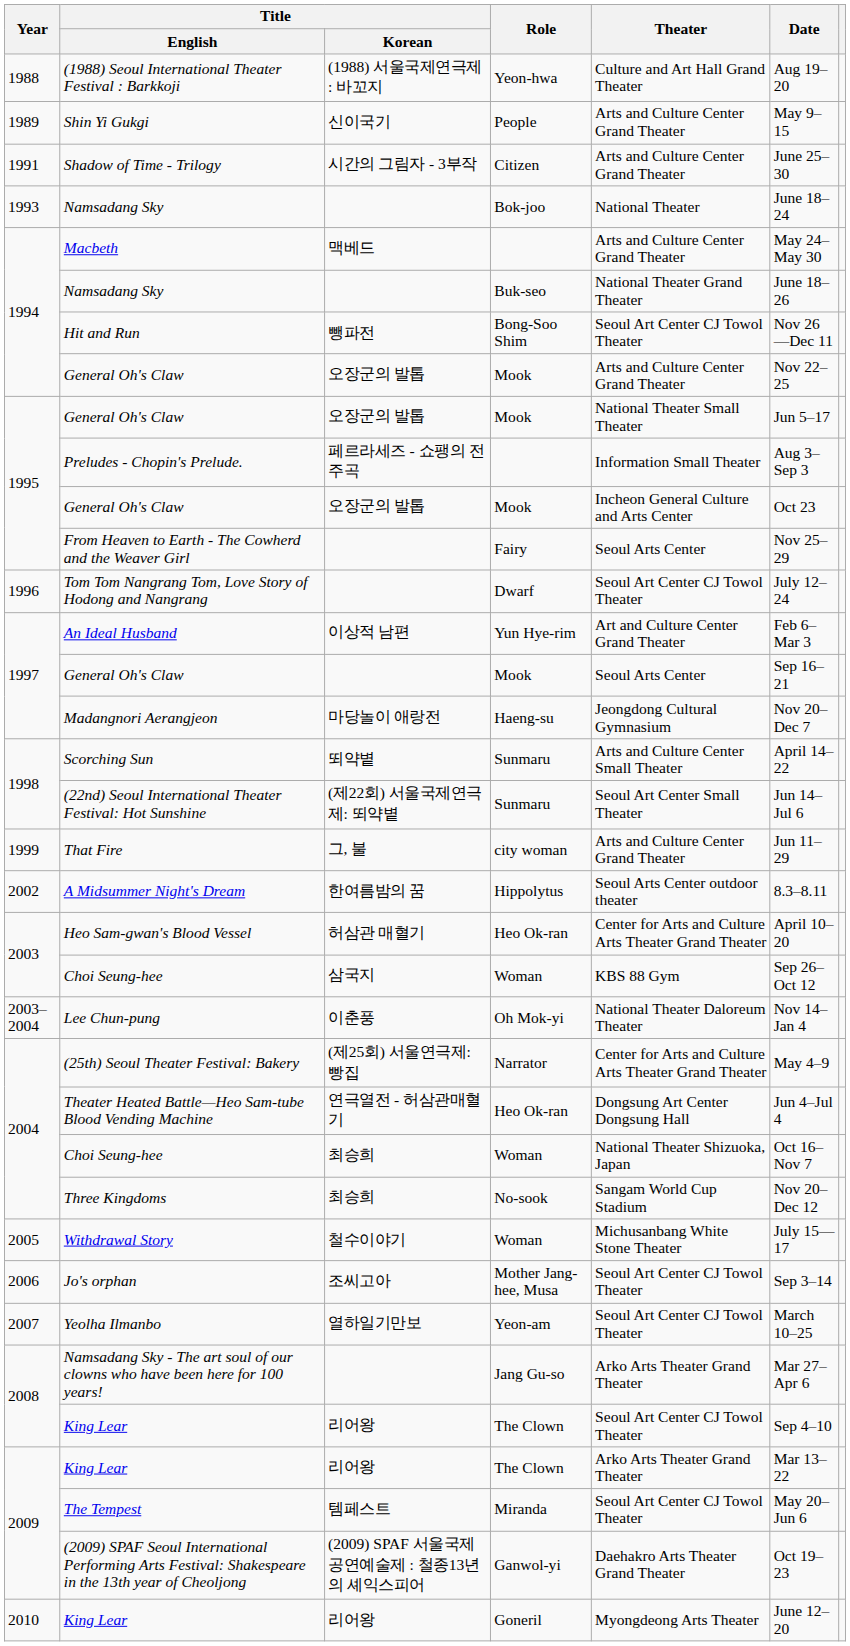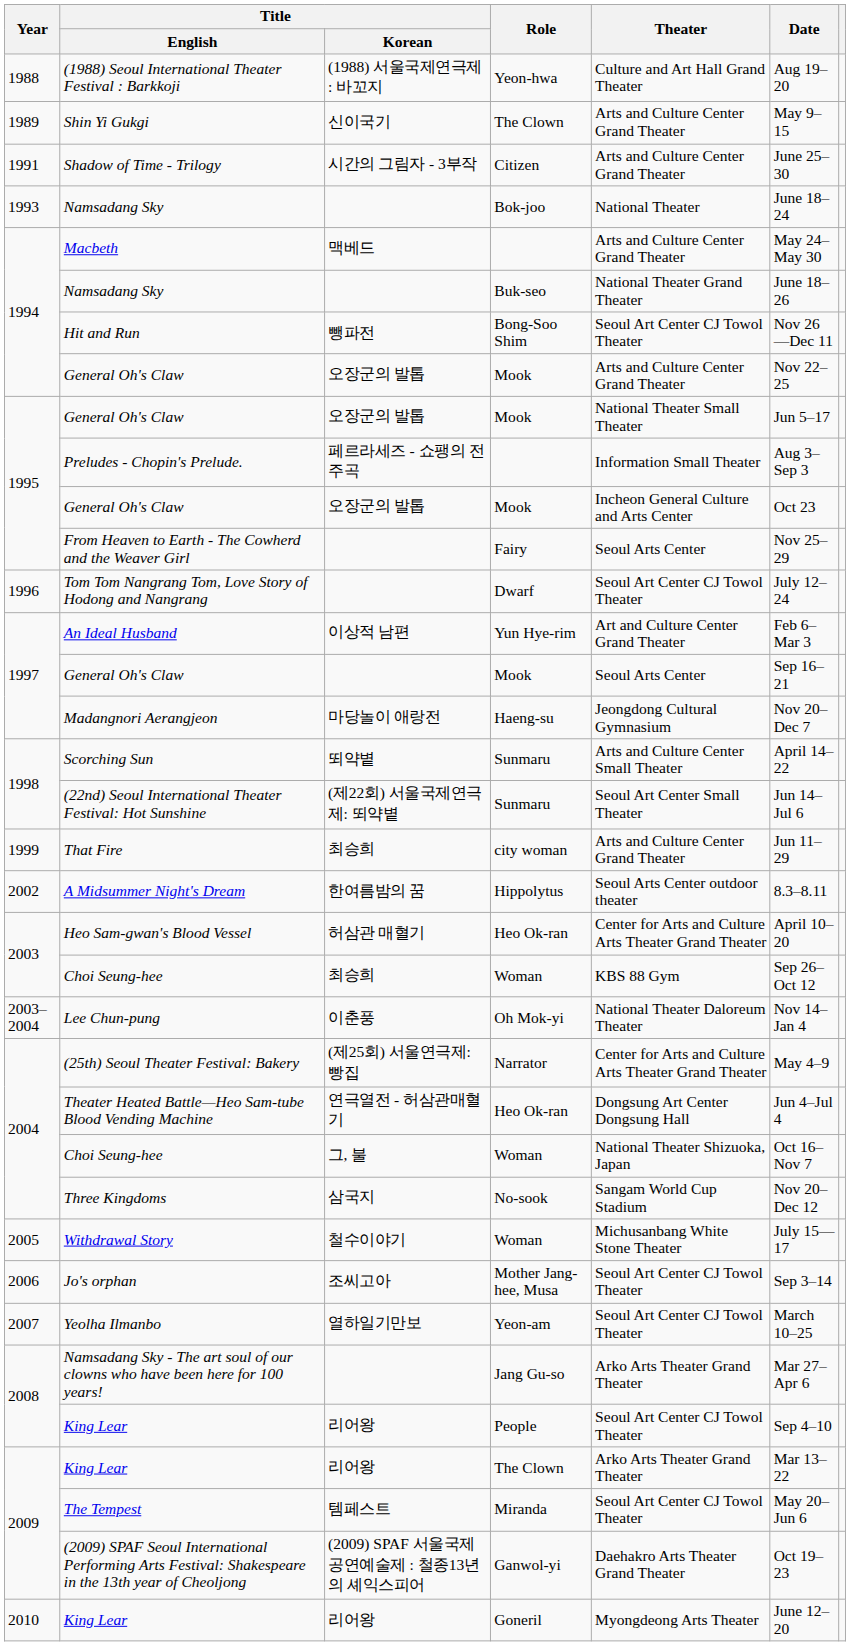 <table class="wikitable sortable" style="clear:none; font-size:100%;">
 <tr>
 <th rowspan="2" scope="col">Year</th>
 <th colspan="2" scope="col">Title</th>
 <th rowspan="2" scope="col">Role</th>
 <th rowspan="2" scope="col">Theater</th>
 <th rowspan="2" scope="col">Date</th>
 <th rowspan="2" scope="col" class="unsortable"></th>
 </tr>
 <tr>
 <th>English</th>
 <th>Korean</th>
 </tr>
 <tr>
 <td>1988</td>
 <td><em>(1988) Seoul International Theater Festival : Barkkoji</em></td>
 <td>(1988) 서울국제연극제 : 바꼬지</td>
 <td>Yeon-hwa</td>
 <td>Culture and Art Hall Grand Theater</td>
 <td>Aug 19–20</td>
 <td></td>
 </tr>
 <tr>
 <td>1989</td>
 <td><em>Shin Yi Gukgi</em></td>
 <td>신이국기</td>
-<td>People</td>
+<td>The Clown</td>
 <td>Arts and Culture Center Grand Theater</td>
 <td>May 9–15</td>
 <td></td>
 </tr>
 <tr>
 <td>1991</td>
 <td><em>Shadow of Time - Trilogy</em></td>
 <td>시간의 그림자 - 3부작</td>
 <td>Citizen</td>
 <td>Arts and Culture Center Grand Theater</td>
 <td>June 25–30</td>
 <td></td>
 </tr>
 <tr>
 <td>1993</td>
 <td><em>Namsadang Sky</em></td>
 <td></td>
 <td>Bok-joo</td>
 <td>National Theater</td>
 <td>June 18–24</td>
 <td></td>
 </tr>
 <tr>
 <td rowspan="4">1994</td>
 <td><em><a href='#'>Macbeth</a></em></td>
 <td>맥베드</td>
 <td></td>
 <td>Arts and Culture Center Grand Theater</td>
 <td>May 24–May 30</td>
 <td></td>
 </tr>
 <tr>
 <td><em>Namsadang Sky</em></td>
 <td></td>
 <td>Buk-seo</td>
 <td>National Theater Grand Theater</td>
 <td>June 18–26</td>
 <td></td>
 </tr>
 <tr>
 <td><em>Hit and Run</em></td>
 <td>뺑파전</td>
 <td>Bong-Soo Shim</td>
 <td>Seoul Art Center CJ Towol Theater</td>
 <td>Nov 26—Dec 11</td>
 <td></td>
 </tr>
 <tr>
 <td><em>General Oh's Claw</em></td>
 <td>오장군의 발톱</td>
 <td>Mook</td>
 <td>Arts and Culture Center Grand Theater</td>
 <td>Nov 22–25</td>
 <td></td>
 </tr>
 <tr>
 <td rowspan="4">1995</td>
 <td><em>General Oh's Claw</em></td>
 <td>오장군의 발톱</td>
 <td>Mook</td>
 <td>National Theater Small Theater</td>
 <td>Jun 5–17</td>
 <td></td>
 </tr>
 <tr>
 <td><em>Preludes - Chopin's Prelude.</em></td>
 <td>페르라세즈 - 쇼팽의 전주곡</td>
 <td></td>
 <td>Information Small Theater</td>
 <td>Aug 3–Sep 3</td>
 <td></td>
 </tr>
 <tr>
 <td><em>General Oh's Claw</em></td>
 <td>오장군의 발톱</td>
 <td>Mook</td>
 <td>Incheon General Culture and Arts Center</td>
 <td>Oct 23</td>
 <td></td>
 </tr>
 <tr>
 <td><em>From Heaven to Earth - The Cowherd and the Weaver Girl</em></td>
 <td></td>
 <td>Fairy</td>
 <td>Seoul Arts Center</td>
 <td>Nov 25–29</td>
 <td></td>
 </tr>
 <tr>
 <td>1996</td>
 <td><em>Tom Tom Nangrang Tom, Love Story of Hodong and Nangrang</em></td>
 <td></td>
 <td>Dwarf</td>
 <td>Seoul Art Center CJ Towol Theater</td>
 <td>July 12–24</td>
 <td></td>
 </tr>
 <tr>
 <td rowspan="3">1997</td>
 <td><em><a href='#'>An Ideal Husband</a></em></td>
 <td>이상적 남편</td>
 <td>Yun Hye-rim</td>
 <td>Art and Culture Center Grand Theater</td>
 <td>Feb 6–Mar 3</td>
 <td></td>
 </tr>
 <tr>
 <td><em>General Oh's Claw</em></td>
 <td></td>
 <td>Mook</td>
 <td>Seoul Arts Center</td>
 <td>Sep 16–21</td>
 <td></td>
 </tr>
 <tr>
 <td><em>Madangnori Aerangjeon</em></td>
 <td>마당놀이 애랑전</td>
 <td>Haeng-su</td>
 <td>Jeongdong Cultural Gymnasium</td>
 <td>Nov 20–Dec 7</td>
 <td></td>
 </tr>
 <tr>
 <td rowspan="2">1998</td>
 <td><em>Scorching Sun</em></td>
 <td>뙤약볕</td>
 <td>Sunmaru</td>
 <td>Arts and Culture Center Small Theater</td>
 <td>April 14–22</td>
 <td></td>
 </tr>
 <tr>
 <td><em>(22nd) Seoul International Theater Festival: Hot Sunshine</em></td>
 <td>(제22회) 서울국제연극제: 뙤약볕</td>
 <td>Sunmaru</td>
 <td>Seoul Art Center Small Theater</td>
 <td>Jun 14–Jul 6</td>
 <td></td>
 </tr>
 <tr>
 <td>1999</td>
 <td><em>That Fire</em></td>
-<td>그, 불</td>
+<td>최승희</td>
 <td>city woman</td>
 <td>Arts and Culture Center Grand Theater</td>
 <td>Jun 11–29</td>
 <td></td>
 </tr>
 <tr>
 <td>2002</td>
 <td><em><a href='#'>A Midsummer Night's Dream</a></em></td>
 <td>한여름밤의 꿈</td>
 <td>Hippolytus</td>
 <td>Seoul Arts Center outdoor theater</td>
 <td>8.3–8.11</td>
 <td></td>
 </tr>
 <tr>
 <td rowspan="2">2003</td>
 <td><em>Heo Sam-gwan's Blood Vessel</em></td>
 <td>허삼관 매혈기</td>
 <td>Heo Ok-ran</td>
 <td>Center for Arts and Culture Arts Theater Grand Theater</td>
 <td>April 10–20</td>
 <td></td>
 </tr>
 <tr>
 <td><em>Choi Seung-hee</em></td>
-<td>삼국지</td>
+<td>최승희</td>
 <td>Woman</td>
 <td>KBS 88 Gym</td>
 <td>Sep 26–Oct 12</td>
 <td></td>
 </tr>
 <tr>
 <td>2003–2004</td>
 <td><em>Lee Chun-pung</em></td>
 <td>이춘풍</td>
 <td>Oh Mok-yi</td>
 <td>National Theater Daloreum Theater</td>
 <td>Nov 14–Jan 4</td>
 <td></td>
 </tr>
 <tr>
 <td rowspan="4">2004</td>
 <td><em>(25th) Seoul Theater Festival: Bakery</em></td>
 <td>(제25회) 서울연극제: 빵집</td>
 <td>Narrator</td>
 <td>Center for Arts and Culture Arts Theater Grand Theater</td>
 <td>May 4–9</td>
 <td><br></td>
 </tr>
 <tr>
 <td><em>Theater Heated Battle—Heo Sam-tube Blood Vending Machine</em></td>
 <td>연극열전 - 허삼관매혈기</td>
 <td>Heo Ok-ran</td>
 <td>Dongsung Art Center Dongsung Hall</td>
 <td>Jun 4–Jul 4</td>
 <td></td>
 </tr>
 <tr>
 <td><em>Choi Seung-hee</em></td>
-<td>최승희</td>
+<td>그, 불</td>
 <td>Woman</td>
 <td>National Theater Shizuoka, Japan</td>
 <td>Oct 16–Nov 7</td>
 <td></td>
 </tr>
 <tr>
 <td><em>Three Kingdoms</em></td>
-<td>최승희</td>
+<td>삼국지</td>
 <td>No-sook</td>
 <td>Sangam World Cup Stadium</td>
 <td>Nov 20–Dec 12</td>
 <td></td>
 </tr>
 <tr>
 <td>2005</td>
 <td><em><a href='#'>Withdrawal Story</a></em></td>
 <td>철수이야기</td>
 <td>Woman</td>
 <td>Michusanbang White Stone Theater</td>
 <td>July 15—17</td>
 <td></td>
 </tr>
 <tr>
 <td>2006</td>
 <td><em>Jo's orphan</em></td>
 <td>조씨고아</td>
 <td>Mother Jang-hee, Musa</td>
 <td>Seoul Art Center CJ Towol Theater</td>
 <td>Sep 3–14</td>
 <td></td>
 </tr>
 <tr>
 <td>2007</td>
 <td><em>Yeolha Ilmanbo</em></td>
 <td>열하일기만보</td>
 <td>Yeon-am</td>
 <td>Seoul Art Center CJ Towol Theater</td>
 <td>March 10–25</td>
 <td></td>
 </tr>
 <tr>
 <td rowspan="2">2008</td>
 <td><em>Namsadang Sky - The art soul of our clowns who have been here for 100 years!</em></td>
 <td></td>
 <td>Jang Gu-so</td>
 <td>Arko Arts Theater Grand Theater</td>
 <td>Mar 27–Apr 6</td>
 <td></td>
 </tr>
 <tr>
 <td><em><a href='#'>King Lear</a></em></td>
 <td>리어왕</td>
-<td>The Clown</td>
+<td>People</td>
 <td>Seoul Art Center CJ Towol Theater</td>
 <td>Sep 4–10</td>
 <td></td>
 </tr>
 <tr>
 <td rowspan="3">2009</td>
 <td><em><a href='#'>King Lear</a></em></td>
 <td>리어왕</td>
 <td>The Clown</td>
 <td>Arko Arts Theater Grand Theater</td>
 <td>Mar 13–22</td>
 <td></td>
 </tr>
 <tr>
 <td><em><a href='#'>The Tempest</a></em></td>
 <td>템페스트</td>
 <td>Miranda</td>
 <td>Seoul Art Center CJ Towol Theater</td>
 <td>May 20–Jun 6</td>
 <td></td>
 </tr>
 <tr>
 <td><em>(2009) SPAF Seoul International Performing Arts Festival: Shakespeare in the 13th year of Cheoljong</em></td>
 <td>(2009) SPAF 서울국제공연예술제 : 철종13년의 셰익스피어</td>
 <td>Ganwol-yi</td>
 <td>Daehakro Arts Theater Grand Theater</td>
 <td>Oct 19–23</td>
 <td></td>
 </tr>
 <tr>
 <td>2010</td>
 <td><em><a href='#'>King Lear</a></em></td>
 <td>리어왕</td>
 <td>Goneril</td>
 <td>Myongdeong Arts Theater</td>
 <td>June 12–20</td>
 <td></td>
 </tr>
 </table>
